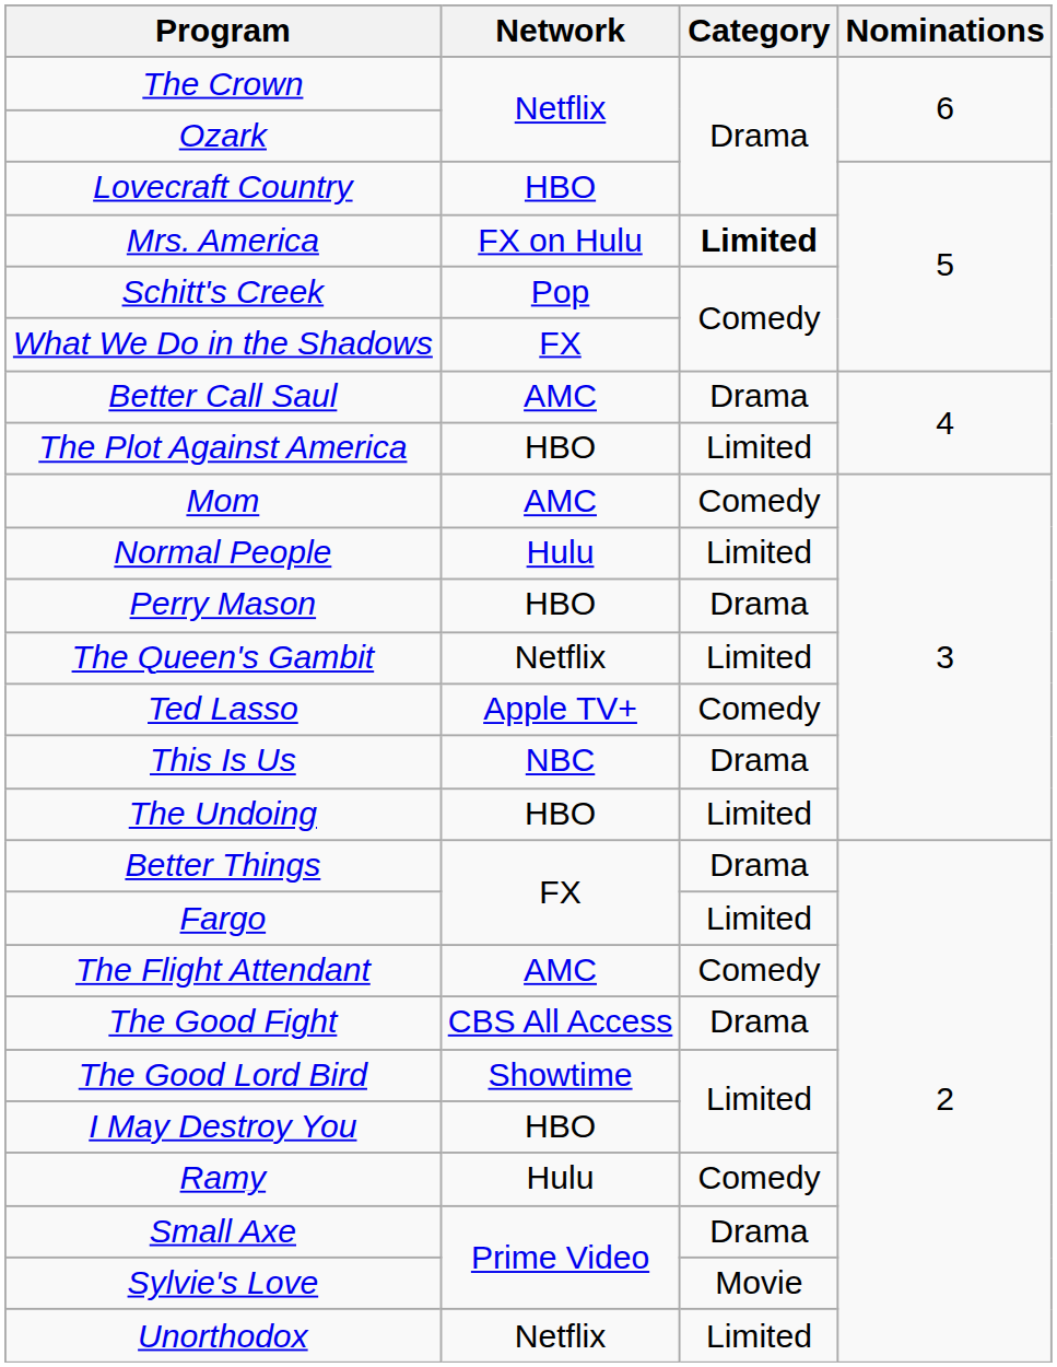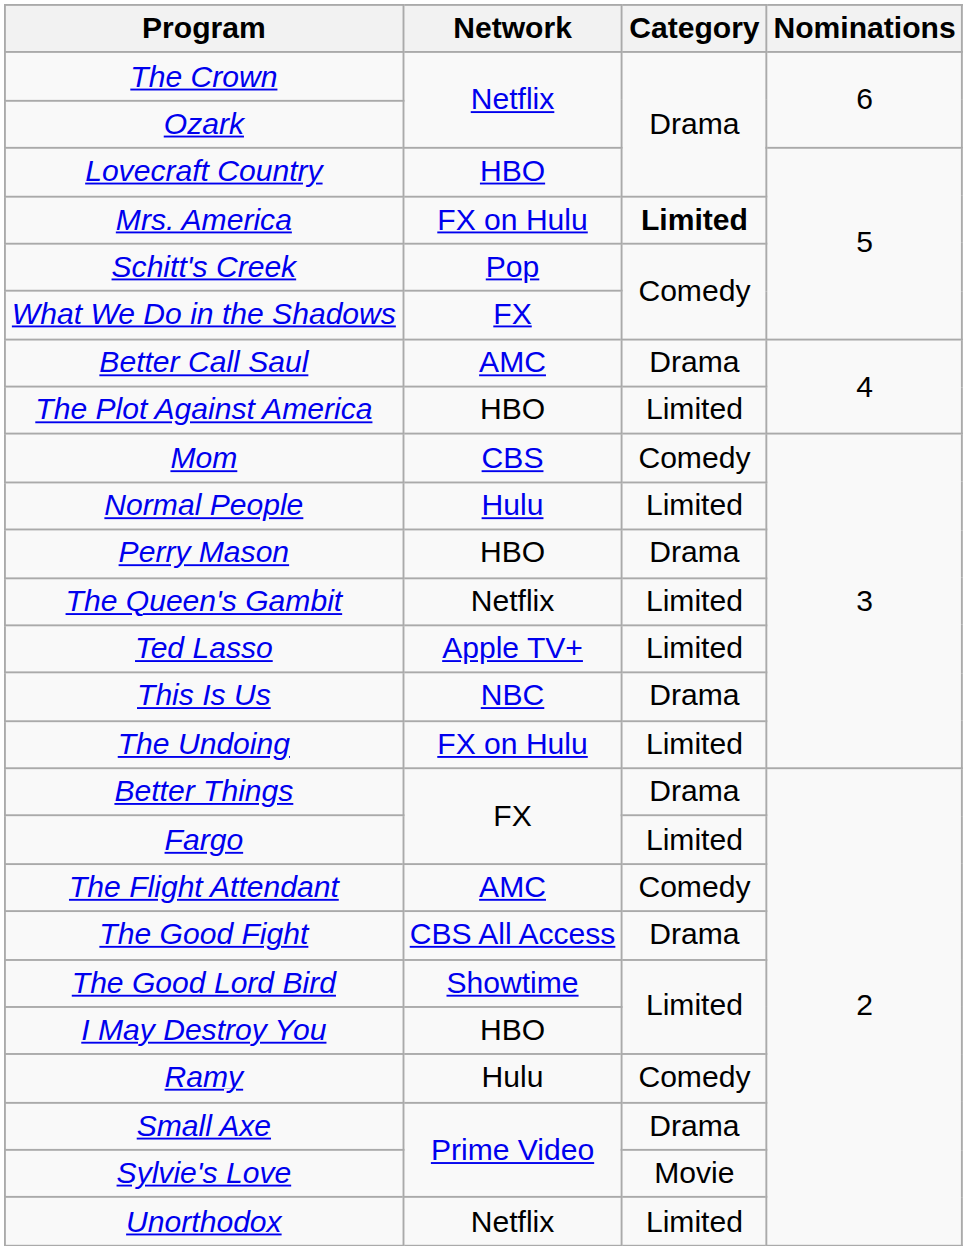 <table class="wikitable" rowspan="2" style="text-align:center" background: #f6e39c;>
 <tr>
 <th scope="col" style="text-align:center;">Program</th>
 <th scope="col" style="text-align:center;">Network</th>
 <th scope="col" style="text-align:center;">Category</th>
 <th scope="col" style="width:55px">Nominations</th>
 </tr>
 <tr>
 <td><em><a href='#'>The Crown</a></em></td>
 <td rowspan="2"><a href='#'>Netflix</a></td>
 <td rowspan="3">Drama</td>
 <td rowspan="2" style="text-align:center">6</td>
 </tr>
 <tr>
 <td><em><a href='#'>Ozark</a></em></td>
 </tr>
 <tr>
 <td><em><a href='#'>Lovecraft Country</a></em></td>
 <td><a href='#'>HBO</a></td>
 <td rowspan="4" style="text-align:center">5</td>
 </tr>
 <tr>
 <td><em><a href='#'>Mrs. America</a></em></td>
 <td><a href='#'>FX on Hulu</a></td>
 <td><strong>Limited</strong></td>
 </tr>
 <tr>
 <td><em><a href='#'>Schitt's Creek</a></em></td>
 <td><a href='#'>Pop</a></td>
 <td rowspan="2">Comedy</td>
 </tr>
 <tr>
 <td><em><a href='#'>What We Do in the Shadows</a></em></td>
 <td><a href='#'>FX</a></td>
 </tr>
 <tr>
 <td><em><a href='#'>Better Call Saul</a></em></td>
 <td><a href='#'>AMC</a></td>
 <td>Drama</td>
 <td rowspan="2" style="text-align:center">4</td>
 </tr>
 <tr>
 <td><em><a href='#'>The Plot Against America</a></em></td>
 <td>HBO</td>
 <td>Limited</td>
 </tr>
 <tr>
 <td><em><a href='#'>Mom</a></em></td>
-<td><a href='#'>AMC</a></td>
+<td><a href='#'>CBS</a></td>
 <td>Comedy</td>
 <td rowspan="7" style="text-align:center">3</td>
 </tr>
 <tr>
 <td><em><a href='#'>Normal People</a></em></td>
 <td><a href='#'>Hulu</a></td>
 <td>Limited</td>
 </tr>
 <tr>
 <td><em><a href='#'>Perry Mason</a></em></td>
 <td>HBO</td>
 <td>Drama</td>
 </tr>
 <tr>
 <td><em><a href='#'>The Queen's Gambit</a></em></td>
 <td>Netflix</td>
 <td>Limited</td>
 </tr>
 <tr>
 <td><em><a href='#'>Ted Lasso</a></em></td>
 <td><a href='#'>Apple TV+</a></td>
-<td>Comedy</td>
+<td>Limited</td>
 </tr>
 <tr>
 <td><em><a href='#'>This Is Us</a></em></td>
 <td><a href='#'>NBC</a></td>
 <td>Drama</td>
 </tr>
 <tr>
 <td><em><a href='#'>The Undoing</a></em></td>
-<td>HBO</td>
+<td><a href='#'>FX on Hulu</a></td>
 <td>Limited</td>
 </tr>
 <tr>
 <td><em><a href='#'>Better Things</a></em></td>
 <td rowspan="2">FX</td>
 <td>Drama</td>
 <td rowspan="10" style="text-align:center">2</td>
 </tr>
 <tr>
 <td><em><a href='#'>Fargo</a></em></td>
 <td>Limited</td>
 </tr>
 <tr>
 <td><em><a href='#'>The Flight Attendant</a></em></td>
 <td><a href='#'>AMC</a></td>
 <td>Comedy</td>
 </tr>
 <tr>
 <td><em><a href='#'>The Good Fight</a></em></td>
 <td><a href='#'>CBS All Access</a></td>
 <td>Drama</td>
 </tr>
 <tr>
 <td><em><a href='#'>The Good Lord Bird</a></em></td>
 <td><a href='#'>Showtime</a></td>
 <td rowspan="2">Limited</td>
 </tr>
 <tr>
 <td><em><a href='#'>I May Destroy You</a></em></td>
 <td>HBO</td>
 </tr>
 <tr>
 <td><em><a href='#'>Ramy</a></em></td>
 <td>Hulu</td>
 <td>Comedy</td>
 </tr>
 <tr>
 <td><em><a href='#'>Small Axe</a></em></td>
 <td rowspan="2"><a href='#'>Prime Video</a></td>
 <td>Drama</td>
 </tr>
 <tr>
 <td><em><a href='#'>Sylvie's Love</a></em></td>
 <td>Movie</td>
 </tr>
 <tr>
 <td><em><a href='#'>Unorthodox</a></em></td>
 <td>Netflix</td>
 <td>Limited</td>
 </tr>
 </table>
